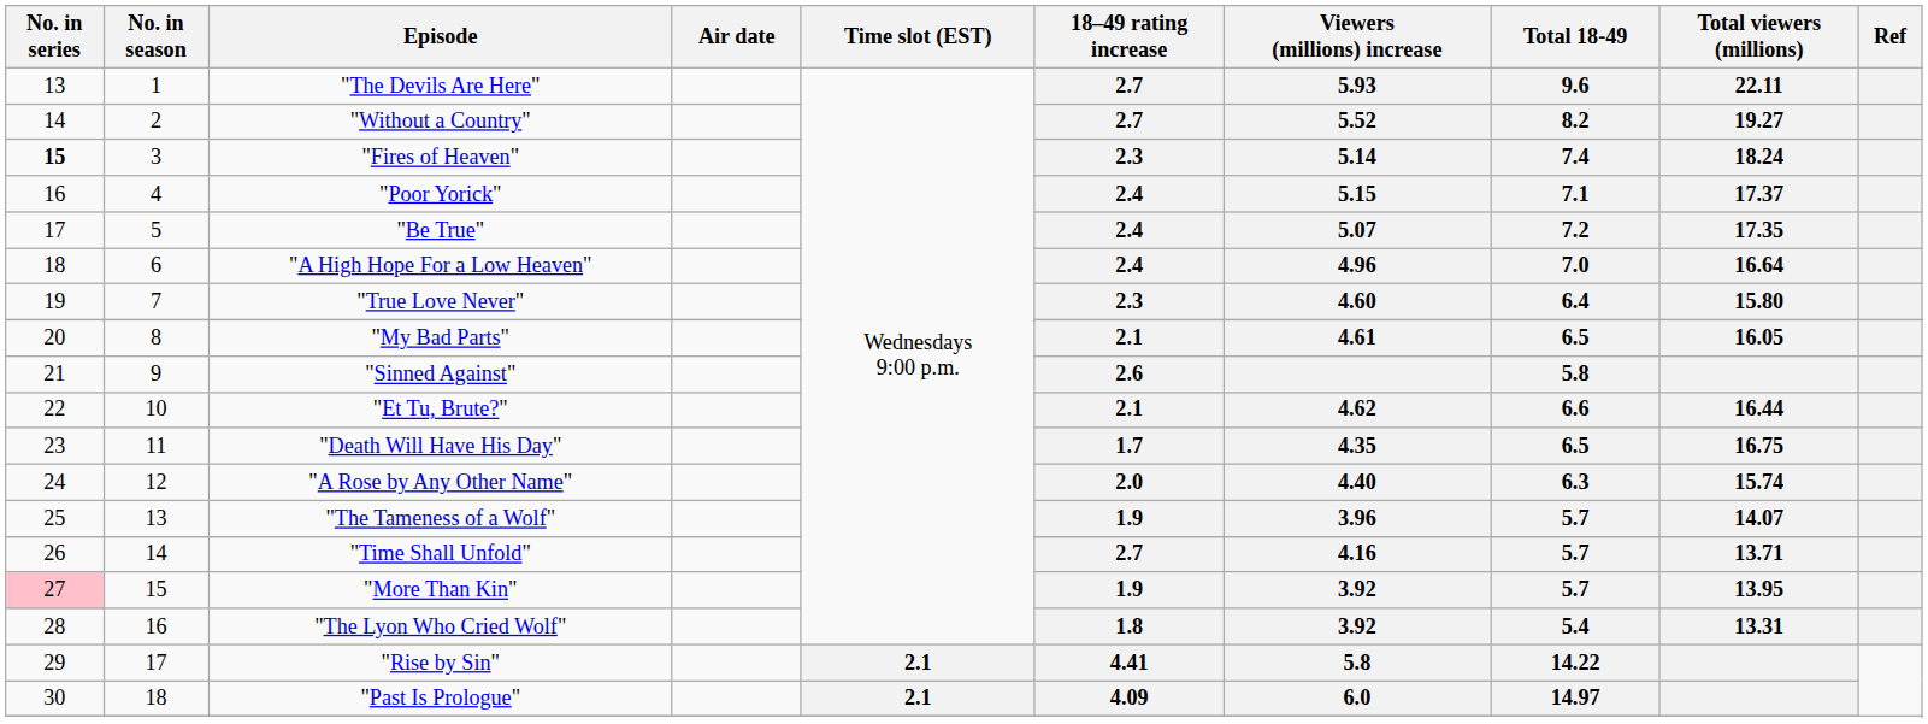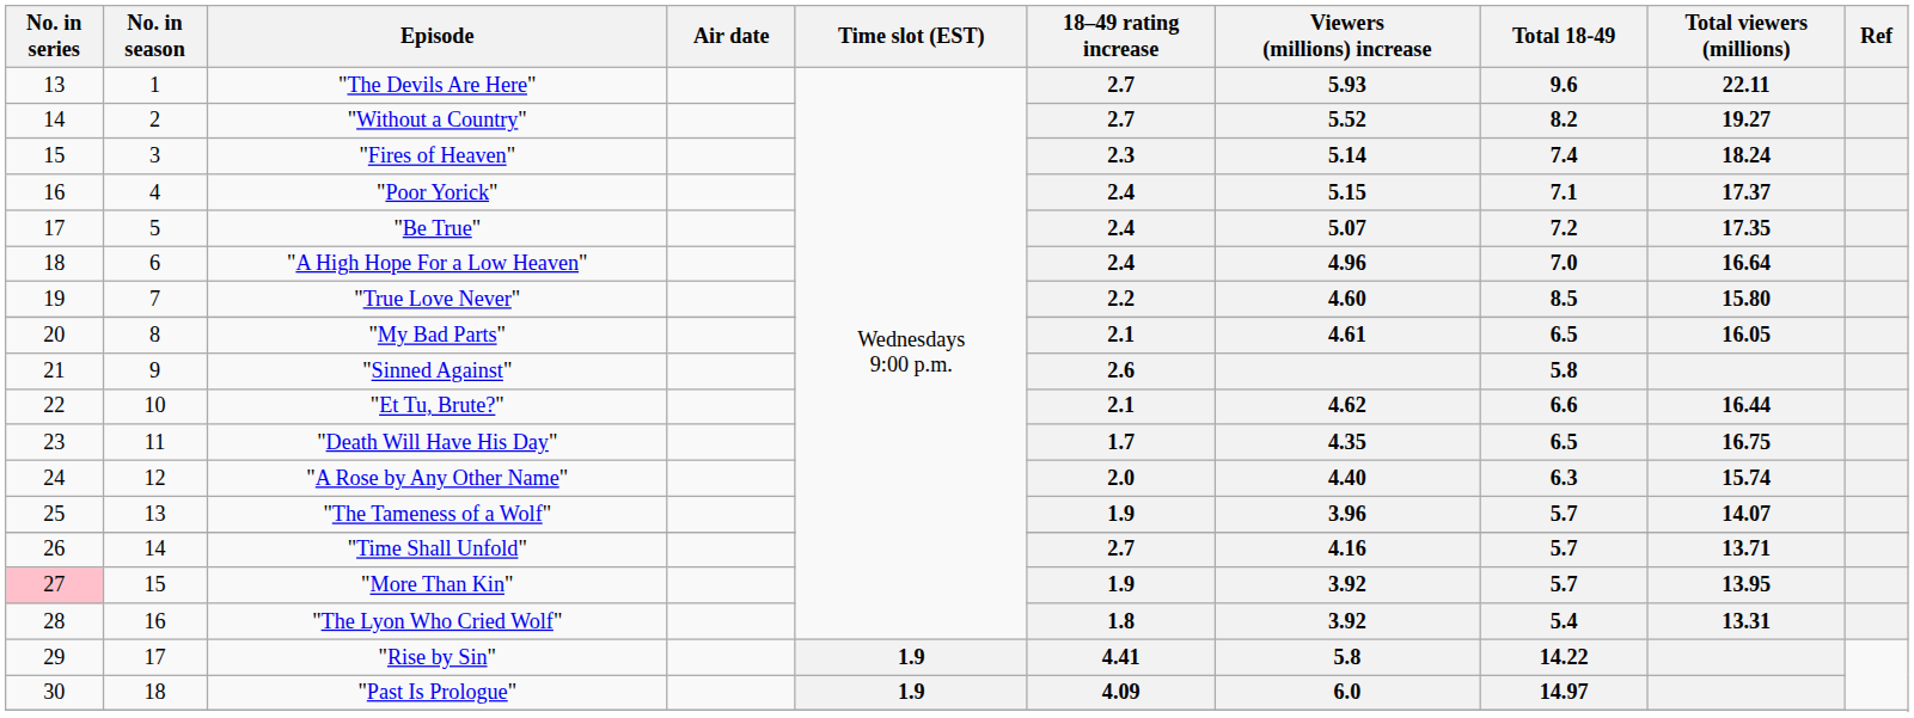 <table class="wikitable" style="font-size:90%; text-align:center; width: 100%; margin-left: auto; margin-right: auto;">
 <tr>
 <th>No. in<br>series</th>
 <th>No. in<br>season</th>
 <th>Episode</th>
 <th>Air date</th>
 <th>Time slot (EST)</th>
 <th>18–49 rating<br>increase</th>
 <th>Viewers<br>(millions) increase</th>
 <th>Total 18-49</th>
 <th>Total viewers<br>(millions)</th>
 <th>Ref</th>
 </tr>
 <tr>
 <td style="text-align:center">13</td>
 <td style="text-align:center">1</td>
 <td>"<a href='#'>The Devils Are Here</a>"</td>
 <td></td>
 <td style="text-align:center" rowspan=18>Wednesdays<br>9:00 p.m.</td>
 <th>2.7</th>
 <th>5.93</th>
 <th>9.6</th>
 <th>22.11</th>
 <th></th>
 </tr>
 <tr>
 <td style="text-align:center">14</td>
 <td style="text-align:center">2</td>
 <td>"<a href='#'>Without a Country</a>"</td>
 <td></td>
 <th>2.7</th>
 <th>5.52</th>
 <th>8.2</th>
 <th>19.27</th>
 <th></th>
 </tr>
 <tr>
-<td style="text-align:center"><strong>15</strong></td>
+<td style="text-align:center">15</td>
 <td style="text-align:center">3</td>
 <td>"<a href='#'>Fires of Heaven</a>"</td>
 <td></td>
 <th>2.3</th>
 <th>5.14</th>
 <th>7.4</th>
 <th>18.24</th>
 <th></th>
 </tr>
 <tr>
 <td style="text-align:center">16</td>
 <td style="text-align:center">4</td>
 <td>"<a href='#'>Poor Yorick</a>"</td>
 <td></td>
 <th>2.4</th>
 <th>5.15</th>
 <th>7.1</th>
 <th>17.37</th>
 <th></th>
 </tr>
 <tr>
 <td style="text-align:center">17</td>
 <td style="text-align:center">5</td>
 <td>"<a href='#'>Be True</a>"</td>
 <td></td>
 <th>2.4</th>
 <th>5.07</th>
 <th>7.2</th>
 <th>17.35</th>
 <th></th>
 </tr>
 <tr>
 <td style="text-align:center">18</td>
 <td style="text-align:center">6</td>
 <td>"<a href='#'>A High Hope For a Low Heaven</a>"</td>
 <td></td>
 <th>2.4</th>
 <th>4.96</th>
 <th>7.0</th>
 <th>16.64</th>
 <th></th>
 </tr>
 <tr>
 <td style="text-align:center">19</td>
 <td style="text-align:center">7</td>
 <td>"<a href='#'>True Love Never</a>"</td>
 <td></td>
-<th>2.3</th>
+<th>2.2</th>
 <th>4.60</th>
-<th>6.4</th>
+<th>8.5</th>
 <th>15.80</th>
 <th></th>
 </tr>
 <tr>
 </tr>
 <tr>
 <td style="text-align:center">20</td>
 <td style="text-align:center">8</td>
 <td>"<a href='#'>My Bad Parts</a>"</td>
 <td></td>
 <th>2.1</th>
 <th>4.61</th>
 <th>6.5</th>
 <th>16.05</th>
 <th></th>
 </tr>
 <tr>
 <td style="text-align:center">21</td>
 <td style="text-align:center">9</td>
 <td>"<a href='#'>Sinned Against</a>"</td>
 <td></td>
 <th>2.6</th>
 <th></th>
 <th>5.8</th>
 <th></th>
 <th></th>
 </tr>
 <tr>
 <td style="text-align:center">22</td>
 <td style="text-align:center">10</td>
 <td>"<a href='#'>Et Tu, Brute?</a>"</td>
 <td></td>
 <th>2.1</th>
 <th>4.62</th>
 <th>6.6</th>
 <th>16.44</th>
 <th></th>
 </tr>
 <tr>
 <td style="text-align:center">23</td>
 <td style="text-align:center">11</td>
 <td>"<a href='#'>Death Will Have His Day</a>"</td>
 <td></td>
 <th>1.7</th>
 <th>4.35</th>
 <th>6.5</th>
 <th>16.75</th>
 <th></th>
 </tr>
 <tr>
 <td style="text-align:center">24</td>
 <td style="text-align:center">12</td>
 <td>"<a href='#'>A Rose by Any Other Name</a>"</td>
 <td></td>
 <th>2.0</th>
 <th>4.40</th>
 <th>6.3</th>
 <th>15.74</th>
 <th></th>
 </tr>
 <tr>
 <td style="text-align:center">25</td>
 <td style="text-align:center">13</td>
 <td>"<a href='#'>The Tameness of a Wolf</a>"</td>
 <td></td>
 <th>1.9</th>
 <th>3.96</th>
 <th>5.7</th>
 <th>14.07</th>
 <th></th>
 </tr>
 <tr>
 </tr>
 <tr>
 <td style="text-align:center">26</td>
 <td style="text-align:center">14</td>
 <td>"<a href='#'>Time Shall Unfold</a>"</td>
 <td></td>
 <th>2.7</th>
 <th>4.16</th>
 <th>5.7</th>
 <th>13.71</th>
 <th></th>
 </tr>
 <tr>
 <td style="background: pink; text-align:center">27</td>
 <td style="text-align:center">15</td>
 <td>"<a href='#'>More Than Kin</a>"</td>
 <td></td>
 <th>1.9</th>
 <th>3.92</th>
 <th>5.7</th>
 <th>13.95</th>
 <th></th>
 </tr>
 <tr>
 <td style="text-align:center">28</td>
 <td style="text-align:center">16</td>
 <td>"<a href='#'>The Lyon Who Cried Wolf</a>"</td>
 <td></td>
 <th>1.8</th>
 <th>3.92</th>
 <th>5.4</th>
 <th>13.31</th>
 <th></th>
 </tr>
 <tr>
 <td style="text-align:center">29</td>
 <td style="text-align:center">17</td>
 <td>"<a href='#'>Rise by Sin</a>"</td>
 <td></td>
-<th>2.1</th>
+<th>1.9</th>
 <th>4.41</th>
 <th>5.8</th>
 <th>14.22</th>
 <th></th>
 </tr>
 <tr>
 <td style="text-align:center">30</td>
 <td style="text-align:center">18</td>
 <td>"<a href='#'>Past Is Prologue</a>"</td>
 <td></td>
-<th>2.1</th>
+<th>1.9</th>
 <th>4.09</th>
 <th>6.0</th>
 <th>14.97</th>
 <th></th>
 </tr>
 <tr>
 </tr>
 </table>
